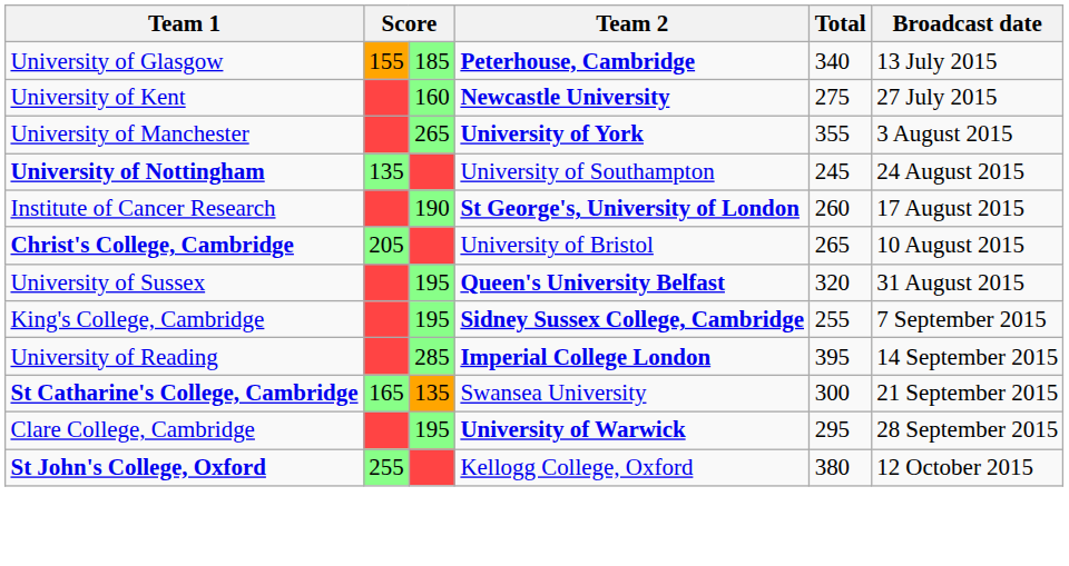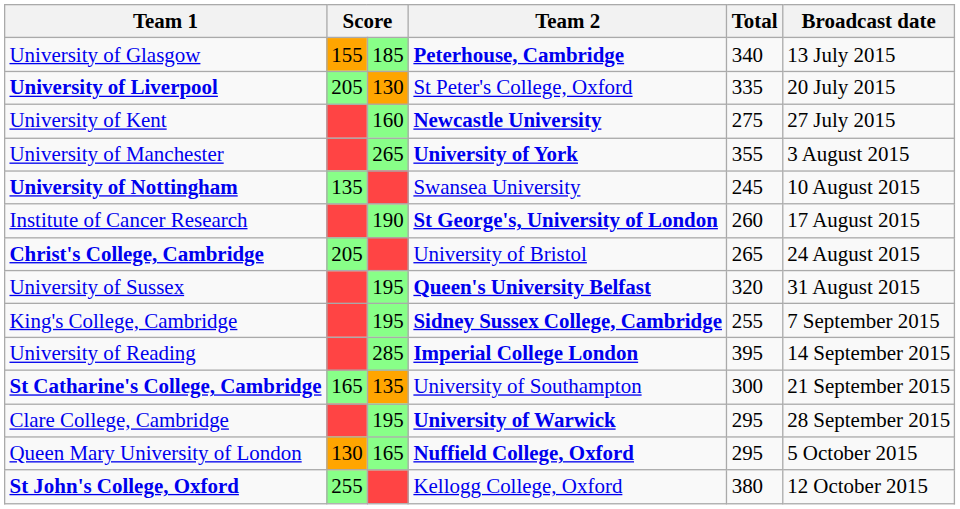 <table class="wikitable">
 <tr>
 <th>Team 1</th>
 <th colspan=2>Score</th>
 <th>Team 2</th>
 <th>Total</th>
 <th>Broadcast date</th>
 </tr>
 <tr>
 <td><a href='#'>University of Glasgow</a></td>
 <td style="background:orange">155</td>
 <td style="background:#88ff88">185</td>
 <td><strong><a href='#'>Peterhouse, Cambridge</a></strong></td>
 <td>340</td>
 <td>13 July 2015</td>
+</tr>
+<tr>
+<td><strong><a href='#'>University of Liverpool</a></strong></td>
+<td style="background:#88ff88">205</td>
+<td style="background:orange">130</td>
+<td><a href='#'>St Peter's College, Oxford</a></td>
+<td>335</td>
+<td>20 July 2015</td>
 </tr>
 <tr>
 <td><a href='#'>University of Kent</a></td>
 <td style="background:#f44;"></td>
 <td style="background:#88ff88">160</td>
 <td><strong><a href='#'>Newcastle University</a></strong></td>
 <td>275</td>
 <td>27 July 2015</td>
 </tr>
 <tr>
 <td><a href='#'>University of Manchester</a></td>
 <td style="background:#f44;"></td>
 <td style="background:#88ff88">265</td>
 <td><strong><a href='#'>University of York</a></strong></td>
 <td>355</td>
 <td>3 August 2015</td>
 </tr>
 <tr>
 <td><strong><a href='#'>University of Nottingham</a></strong></td>
 <td style="background:#88ff88">135</td>
 <td style="background:#f44;"></td>
-<td><a href='#'>University of Southampton</a></td>
+<td><a href='#'>Swansea University</a></td>
 <td>245</td>
-<td>24 August 2015</td>
+<td>10 August 2015</td>
 </tr>
 <tr>
 <td><a href='#'>Institute of Cancer Research</a></td>
 <td style="background:#f44;"></td>
 <td style="background:#88ff88">190</td>
 <td><strong><a href='#'>St George's, University of London</a></strong></td>
 <td>260</td>
 <td>17 August 2015</td>
 </tr>
 <tr>
 <td><strong><a href='#'>Christ's College, Cambridge</a></strong></td>
 <td style="background:#88ff88">205</td>
 <td style="background:#f44;"></td>
 <td><a href='#'>University of Bristol</a></td>
 <td>265</td>
-<td>10 August 2015</td>
+<td>24 August 2015</td>
 </tr>
 <tr>
 <td><a href='#'>University of Sussex</a></td>
 <td style="background:#f44;"></td>
 <td style="background:#88ff88">195</td>
 <td><strong><a href='#'>Queen's University Belfast</a></strong></td>
 <td>320</td>
 <td>31 August 2015</td>
 </tr>
 <tr>
 <td><a href='#'>King's College, Cambridge</a></td>
 <td style="background:#f44;"></td>
 <td style="background:#88ff88">195</td>
 <td><strong><a href='#'>Sidney Sussex College, Cambridge</a></strong></td>
 <td>255</td>
 <td>7 September 2015</td>
 </tr>
 <tr>
 <td><a href='#'>University of Reading</a></td>
 <td style="background:#f44;"></td>
 <td style="background:#88ff88">285</td>
 <td><strong><a href='#'>Imperial College London</a></strong></td>
 <td>395</td>
 <td>14 September 2015</td>
 </tr>
 <tr>
 <td><strong><a href='#'>St Catharine's College, Cambridge</a></strong></td>
 <td style="background:#88ff88">165</td>
 <td style="background:orange">135</td>
-<td><a href='#'>Swansea University</a></td>
+<td><a href='#'>University of Southampton</a></td>
 <td>300</td>
 <td>21 September 2015</td>
 </tr>
 <tr>
 <td><a href='#'>Clare College, Cambridge</a></td>
 <td style="background:#f44;"></td>
 <td style="background:#88ff88">195</td>
 <td><strong><a href='#'>University of Warwick</a></strong></td>
 <td>295</td>
 <td>28 September 2015</td>
 </tr>
 <tr>
+<td><a href='#'>Queen Mary University of London</a></td>
+<td style="background:orange">130</td>
+<td style="background:#88ff88">165</td>
+<td><strong><a href='#'>Nuffield College, Oxford</a></strong></td>
+<td>295</td>
+<td>5 October 2015</td>
+</tr>
+<tr>
 <td><strong><a href='#'>St John's College, Oxford</a></strong></td>
 <td style="background:#88ff88">255</td>
 <td style="background:#f44;"></td>
 <td><a href='#'>Kellogg College, Oxford</a></td>
 <td>380</td>
 <td>12 October 2015</td>
 </tr>
 </table>
